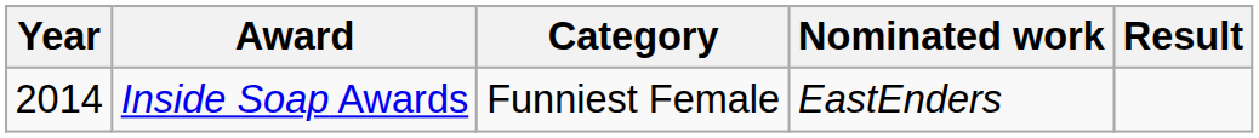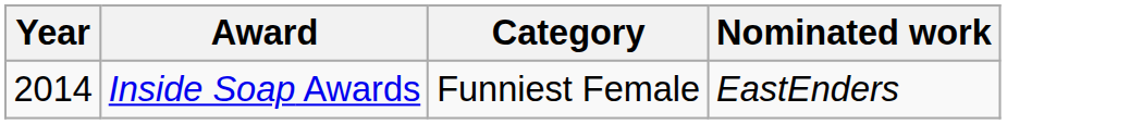 <table class="wikitable sortable">
 <tr>
 <th>Year</th>
 <th>Award</th>
 <th>Category</th>
 <th>Nominated work</th>
-<th>Result</th>
 </tr>
 <tr>
 <td>2014</td>
 <td><a href='#'><em>Inside Soap</em> Awards</a></td>
 <td>Funniest Female</td>
 <td><em>EastEnders</em></td>
-<td></td>
 </tr>
 </table>
